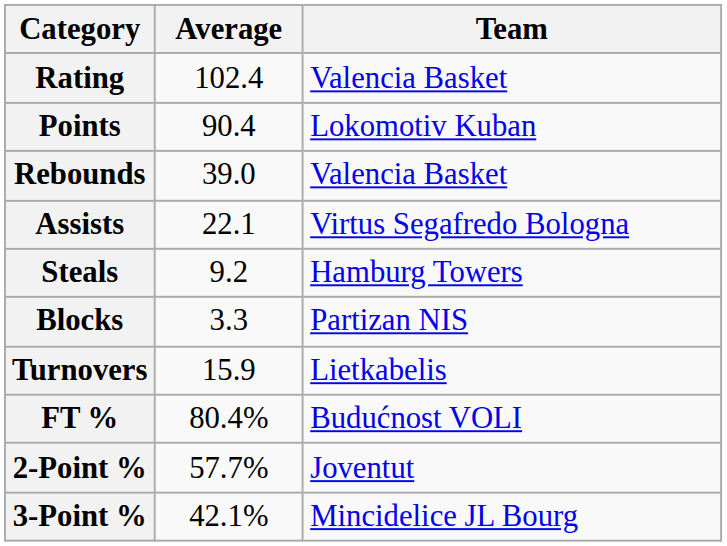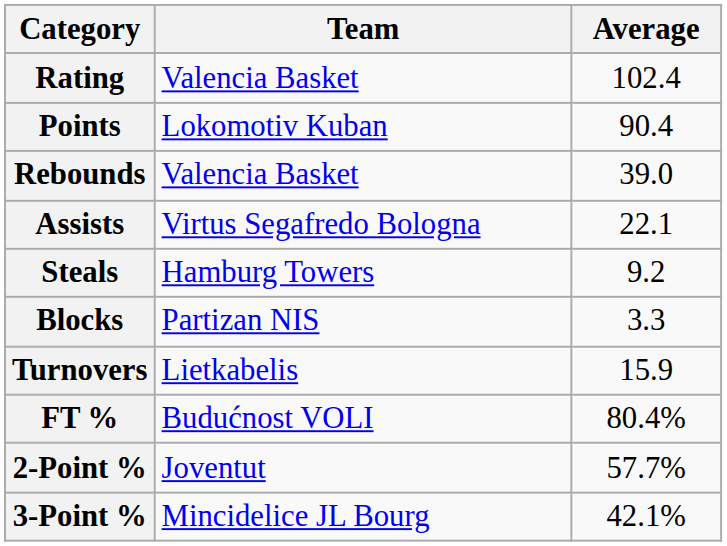 <table class="wikitable">
 <tr>
 <th>Category</th>
+<th style="width:210px">Team</th>
 <th style="width:70px">Average</th>
-<th style="width:210px">Team</th>
 </tr>
 <tr>
 <th>Rating</th>
+<td> <a href='#'>Valencia Basket</a></td>
 <td style="text-align: center;">102.4</td>
-<td> <a href='#'>Valencia Basket</a></td>
 </tr>
 <tr>
 <th>Points</th>
+<td> <a href='#'>Lokomotiv Kuban</a></td>
 <td style="text-align: center;">90.4</td>
-<td> <a href='#'>Lokomotiv Kuban</a></td>
 </tr>
 <tr>
 <th>Rebounds</th>
+<td> <a href='#'>Valencia Basket</a></td>
 <td style="text-align: center;">39.0</td>
-<td> <a href='#'>Valencia Basket</a></td>
 </tr>
 <tr>
 <th>Assists</th>
+<td> <a href='#'>Virtus Segafredo Bologna</a></td>
 <td style="text-align: center;">22.1</td>
-<td> <a href='#'>Virtus Segafredo Bologna</a></td>
 </tr>
 <tr>
 <th>Steals</th>
+<td> <a href='#'>Hamburg Towers</a></td>
 <td style="text-align: center;">9.2</td>
-<td> <a href='#'>Hamburg Towers</a></td>
 </tr>
 <tr>
 <th>Blocks</th>
+<td> <a href='#'>Partizan NIS</a></td>
 <td style="text-align: center;">3.3</td>
-<td> <a href='#'>Partizan NIS</a></td>
 </tr>
 <tr>
 <th>Turnovers</th>
+<td> <a href='#'>Lietkabelis</a></td>
 <td style="text-align: center;">15.9</td>
-<td> <a href='#'>Lietkabelis</a></td>
 </tr>
 <tr>
 <th>FT %</th>
+<td> <a href='#'>Budućnost VOLI</a></td>
 <td style="text-align: center;">80.4%</td>
-<td> <a href='#'>Budućnost VOLI</a></td>
 </tr>
 <tr>
 <th>2-Point %</th>
+<td> <a href='#'>Joventut</a></td>
 <td style="text-align: center;">57.7%</td>
-<td> <a href='#'>Joventut</a></td>
 </tr>
 <tr>
 <th>3-Point %</th>
+<td> <a href='#'>Mincidelice JL Bourg</a></td>
 <td style="text-align: center;">42.1%</td>
-<td> <a href='#'>Mincidelice JL Bourg</a></td>
 </tr>
 </table>
